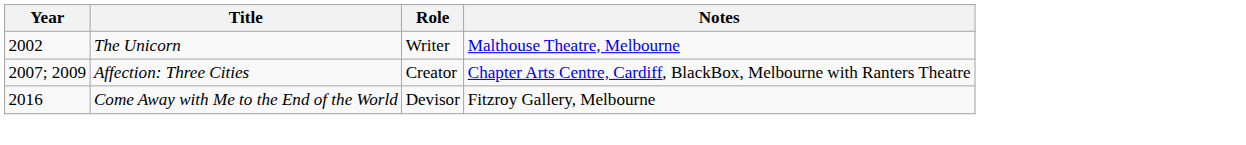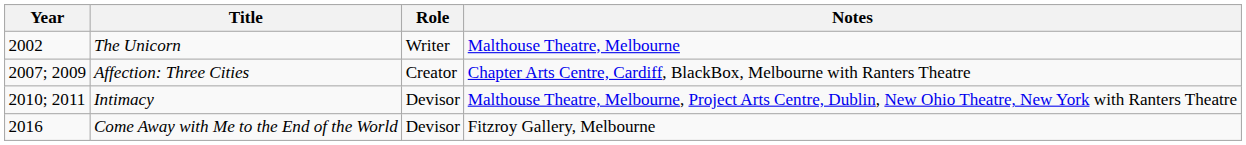 <table class="wikitable">
 <tr>
 <th>Year</th>
 <th>Title</th>
 <th>Role</th>
 <th>Notes</th>
 </tr>
 <tr>
 <td>2002</td>
 <td><em>The Unicorn</em></td>
 <td>Writer</td>
 <td><a href='#'>Malthouse Theatre, Melbourne</a></td>
 </tr>
 <tr>
 <td>2007; 2009</td>
 <td><em>Affection: Three Cities</em></td>
 <td>Creator</td>
 <td><a href='#'>Chapter Arts Centre, Cardiff</a>, BlackBox, Melbourne with Ranters Theatre</td>
 </tr>
 <tr>
+<td>2010; 2011</td>
+<td><em>Intimacy</em></td>
+<td>Devisor</td>
+<td><a href='#'>Malthouse Theatre, Melbourne</a>, <a href='#'>Project Arts Centre, Dublin</a>, <a href='#'>New Ohio Theatre, New York</a> with Ranters Theatre</td>
+</tr>
+<tr>
 <td>2016</td>
 <td><em>Come Away with Me to the End of the World</em></td>
 <td>Devisor</td>
 <td>Fitzroy Gallery, Melbourne</td>
 </tr>
 </table>
